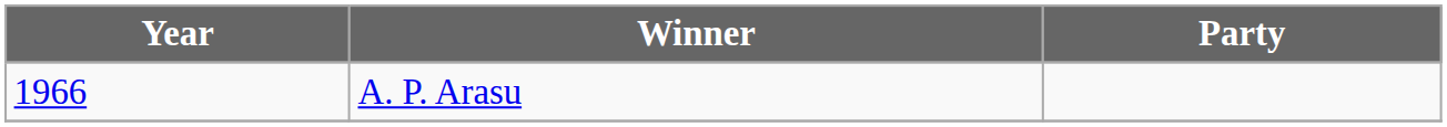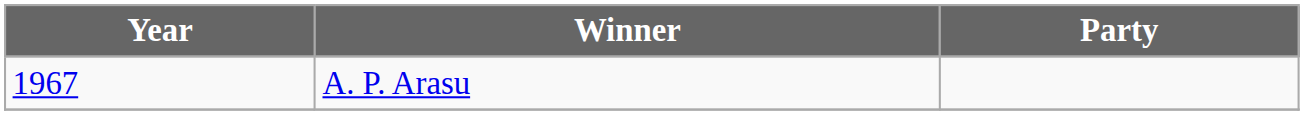 <table class="wikitable" width="50%">
 <tr>
 <th style="background-color:#666666; color:white">Year</th>
 <th style="background-color:#666666; color:white">Winner</th>
 <th style="background-color:#666666; color:white" colspan="2">Party</th>
 </tr>
 <tr>
-<td><a href='#'>1966</a></td>
+<td><a href='#'>1967</a></td>
 <td><a href='#'>A. P. Arasu</a></td>
 <td></td>
 </tr>
 <tr>
 </tr>
 </table>
